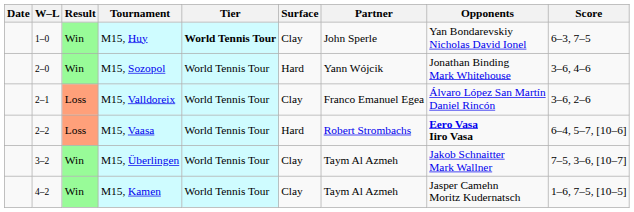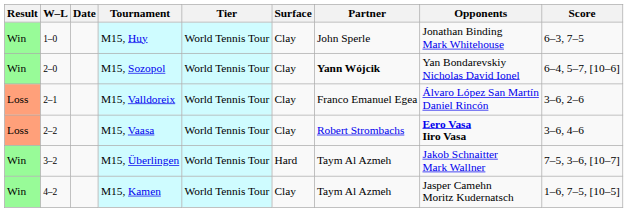 <table class="sortable wikitable">
 <tr>
+<th>Result</th>
+<th class="unsortable">W–L</th>
 <th>Date</th>
-<th class="unsortable">W–L</th>
-<th>Result</th>
 <th>Tournament</th>
 <th>Tier</th>
 <th>Surface</th>
 <th>Partner</th>
 <th>Opponents</th>
 <th class="unsortable">Score</th>
 </tr>
 <tr>
+<td bgcolor=98FB98>Win</td>
+<td><small>1–0</small></td>
 <td></td>
-<td><small>1–0</small></td>
-<td bgcolor=98FB98>Win</td>
 <td style="background:#cffcff;">M15, <a href='#'>Huy</a></td>
-<td style="background:#cffcff;"><strong>World Tennis Tour</strong></td>
+<td style="background:#cffcff;">World Tennis Tour</td>
 <td>Clay</td>
 <td> John Sperle</td>
-<td> Yan Bondarevskiy<br> <a href='#'>Nicholas David Ionel</a></td>
+<td> Jonathan Binding<br> <a href='#'>Mark Whitehouse</a></td>
 <td>6–3, 7–5</td>
 </tr>
 <tr>
+<td bgcolor=98FB98>Win</td>
+<td><small>2–0</small></td>
 <td></td>
-<td><small>2–0</small></td>
-<td bgcolor=98FB98>Win</td>
 <td style="background:#cffcff;">M15, <a href='#'>Sozopol</a></td>
 <td style="background:#cffcff;">World Tennis Tour</td>
-<td>Hard</td>
-<td> Yann Wójcik</td>
-<td> Jonathan Binding<br> <a href='#'>Mark Whitehouse</a></td>
-<td>3–6, 4–6</td>
+<td>Clay</td>
+<td><strong> Yann Wójcik</strong></td>
+<td> Yan Bondarevskiy<br> <a href='#'>Nicholas David Ionel</a></td>
+<td>6–4, 5–7, [10–6]</td>
 </tr>
 <tr>
+<td bgcolor=#FFA07A>Loss</td>
+<td><small>2–1</small></td>
 <td></td>
-<td><small>2–1</small></td>
-<td bgcolor=#FFA07A>Loss</td>
 <td style="background:#cffcff;">M15, <a href='#'>Valldoreix</a></td>
 <td style="background:#cffcff;">World Tennis Tour</td>
 <td>Clay</td>
 <td> Franco Emanuel Egea</td>
 <td> <a href='#'>Álvaro López San Martín</a><br> <a href='#'>Daniel Rincón</a></td>
 <td>3–6, 2–6</td>
 </tr>
 <tr>
+<td bgcolor=#FFA07A>Loss</td>
+<td><small>2–2</small></td>
 <td></td>
-<td><small>2–2</small></td>
-<td bgcolor=#FFA07A>Loss</td>
 <td style="background:#cffcff;">M15, <a href='#'>Vaasa</a></td>
 <td style="background:#cffcff;">World Tennis Tour</td>
-<td>Hard</td>
+<td>Clay</td>
 <td> <a href='#'>Robert Strombachs</a></td>
 <td><strong> <a href='#'>Eero Vasa</a><br> Iiro Vasa</strong></td>
-<td>6–4, 5–7, [10–6]</td>
+<td>3–6, 4–6</td>
 </tr>
 <tr>
+<td bgcolor=98FB98>Win</td>
+<td><small>3–2</small></td>
 <td></td>
-<td><small>3–2</small></td>
-<td bgcolor=98FB98>Win</td>
 <td style="background:#cffcff;">M15, <a href='#'>Überlingen</a></td>
 <td style="background:#cffcff;">World Tennis Tour</td>
-<td>Clay</td>
+<td>Hard</td>
 <td> Taym Al Azmeh</td>
 <td> <a href='#'>Jakob Schnaitter</a><br> <a href='#'>Mark Wallner</a></td>
 <td>7–5, 3–6, [10–7]</td>
 </tr>
 <tr>
+<td bgcolor=98FB98>Win</td>
+<td><small>4–2</small></td>
 <td></td>
-<td><small>4–2</small></td>
-<td bgcolor=98FB98>Win</td>
 <td style="background:#cffcff;">M15, <a href='#'>Kamen</a></td>
 <td style="background:#cffcff;">World Tennis Tour</td>
 <td>Clay</td>
 <td> Taym Al Azmeh</td>
 <td> Jasper Camehn<br> Moritz Kudernatsch</td>
 <td>1–6, 7–5, [10–5]</td>
 </tr>
 </table>
